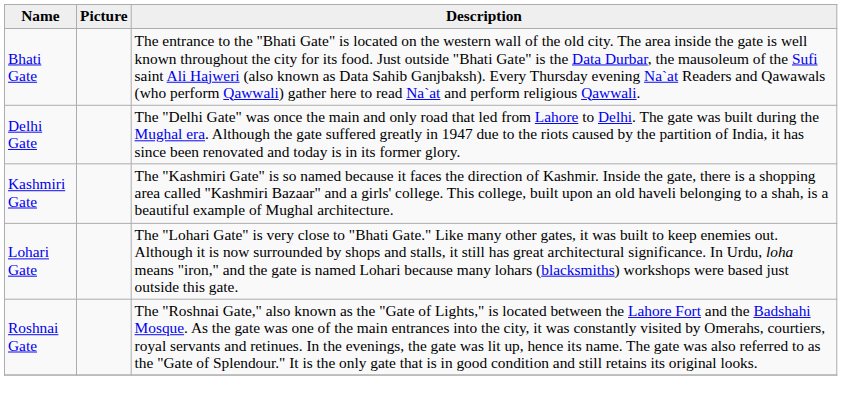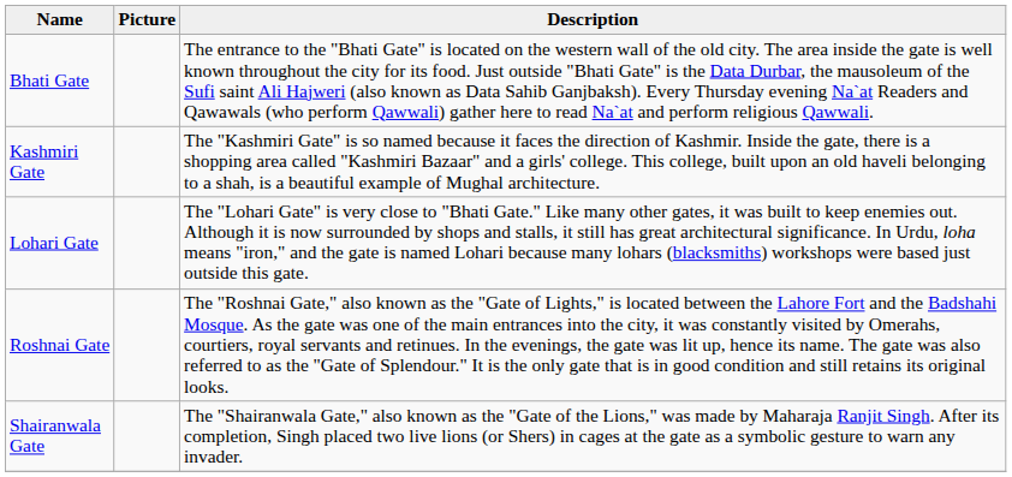 <table class="wikitable" align="center">
 <tr>
 <th style="background:#efefef;">Name</th>
 <th style="background:#efefef;">Picture</th>
 <th style="background:#efefef;">Description</th>
 </tr>
 <tr>
 <td><a href='#'>Bhati Gate</a></td>
 <td></td>
 <td>The entrance to the "Bhati Gate" is located on the western wall of the old city. The area inside the gate is well known throughout the city for its food. Just outside "Bhati Gate" is the <a href='#'>Data Durbar</a>, the mausoleum of the <a href='#'>Sufi</a> saint <a href='#'>Ali Hajweri</a> (also known as Data Sahib Ganjbaksh). Every Thursday evening <a href='#'>Na`at</a> Readers and Qawawals (who perform <a href='#'>Qawwali</a>) gather here to read <a href='#'>Na`at</a> and perform religious <a href='#'>Qawwali</a>.</td>
-</tr>
-<tr>
-<td><a href='#'>Delhi Gate</a></td>
-<td></td>
-<td>The "Delhi Gate" was once the main and only road that led from <a href='#'>Lahore</a> to <a href='#'>Delhi</a>. The gate was built during the <a href='#'>Mughal era</a>. Although the gate suffered greatly in 1947 due to the riots caused by the partition of India, it has since been renovated and today is in its former glory.</td>
 </tr>
 <tr>
 <td><a href='#'>Kashmiri Gate</a></td>
 <td></td>
 <td>The "Kashmiri Gate" is so named because it faces the direction of Kashmir. Inside the gate, there is a shopping area called "Kashmiri Bazaar" and a girls' college. This college, built upon an old haveli belonging to a shah, is a beautiful example of Mughal architecture.</td>
 </tr>
 <tr>
 <td><a href='#'>Lohari Gate</a></td>
 <td></td>
 <td>The "Lohari Gate" is very close to "Bhati Gate." Like many other gates, it was built to keep enemies out. Although it is now surrounded by shops and stalls, it still has great architectural significance. In Urdu, <em>loha</em> means "iron," and the gate is named Lohari because many lohars (<a href='#'>blacksmiths</a>) workshops were based just outside this gate.</td>
 </tr>
 <tr>
 <td><a href='#'>Roshnai Gate</a></td>
 <td></td>
 <td>The "Roshnai Gate," also known as the "Gate of Lights," is located between the <a href='#'>Lahore Fort</a> and the <a href='#'>Badshahi Mosque</a>. As the gate was one of the main entrances into the city, it was constantly visited by Omerahs, courtiers, royal servants and retinues. In the evenings, the gate was lit up, hence its name. The gate was also referred to as the "Gate of Splendour." It is the only gate that is in good condition and still retains its original looks.</td>
 </tr>
 <tr>
+<td><a href='#'>Shairanwala Gate</a></td>
+<td></td>
+<td>The "Shairanwala Gate," also known as the "Gate of the Lions," was made by Maharaja <a href='#'>Ranjit Singh</a>. After its completion, Singh placed two live lions (or Shers) in cages at the gate as a symbolic gesture to warn any invader.</td>
+</tr>
+<tr>
 </tr>
 </table>
